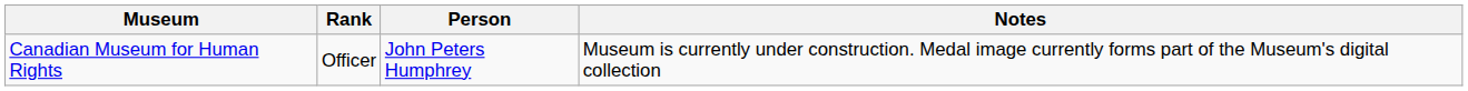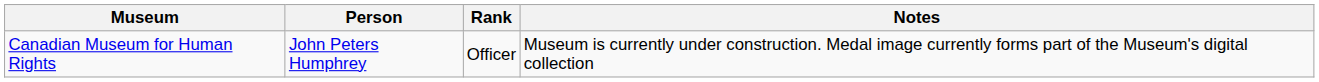 <table class="wikitable">
 <tr>
 <th>Museum</th>
+<th>Person</th>
 <th>Rank</th>
-<th>Person</th>
 <th>Notes</th>
 </tr>
 <tr>
 <td><a href='#'>Canadian Museum for Human Rights</a></td>
+<td><a href='#'>John Peters Humphrey</a></td>
 <td>Officer</td>
-<td><a href='#'>John Peters Humphrey</a></td>
 <td>Museum is currently under construction.  Medal image currently forms part of the Museum's digital collection </td>
 </tr>
 </table>
